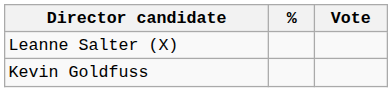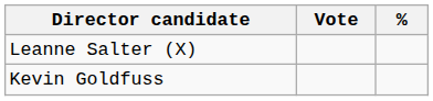 <table class="wikitable">
 <tr>
 <th width="200px">Director candidate</th>
+<th width="50px">Vote</th>
 <th width="30px">%</th>
-<th width="50px">Vote</th>
 </tr>
 <tr>
 <td>Leanne Salter (X)</td>
 <td></td>
 <td></td>
 </tr>
 <tr>
 <td>Kevin Goldfuss</td>
 <td></td>
 <td></td>
 </tr>
 </table>
